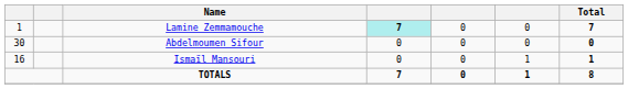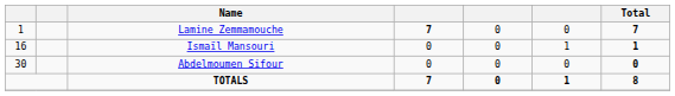 <table class="wikitable sortable alternance"  style="font-size:85%; text-align:center; line-height:14px; width:60%;">
 <tr>
 <th width=15></th>
 <th width=15></th>
 <th width=210>Name</th>
 <th width=40></th>
 <th width=40></th>
 <th width=40></th>
 <th width=40>Total</th>
 </tr>
 <tr>
 <td>1</td>
 <td></td>
 <td><a href='#'>Lamine Zemmamouche</a></td>
-<td style="background: paleturquoise;"><strong>7</strong></td>
+<td><strong>7</strong></td>
 <td>0</td>
 <td>0</td>
 <td><strong>7</strong></td>
+</tr>
+<tr>
+<td>16</td>
+<td></td>
+<td><a href='#'>Ismaïl Mansouri</a></td>
+<td>0</td>
+<td>0</td>
+<td>1</td>
+<td><strong>1</strong></td>
 </tr>
 <tr>
 <td>30</td>
 <td></td>
 <td><a href='#'>Abdelmoumen Sifour</a></td>
 <td>0</td>
 <td>0</td>
 <td>0</td>
 <td><strong>0</strong></td>
-</tr>
-<tr>
-<td>16</td>
-<td></td>
-<td><a href='#'>Ismaïl Mansouri</a></td>
-<td>0</td>
-<td>0</td>
-<td>1</td>
-<td><strong>1</strong></td>
 </tr>
 <tr>
 <td colspan="2"></td>
 <td><strong>TOTALS</strong></td>
 <td><strong>7</strong></td>
 <td><strong>0</strong></td>
 <td><strong>1</strong></td>
 <td><strong>8</strong></td>
 </tr>
 <tr>
 </tr>
 </table>
